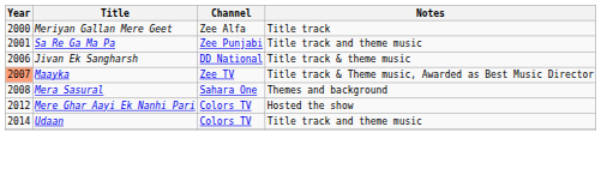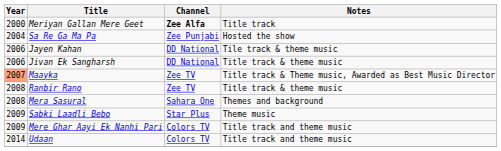 <table class="wikitable sortable">
 <tr>
 <th>Year</th>
 <th>Title</th>
 <th>Channel</th>
 <th>Notes</th>
 </tr>
 <tr>
 <td>2000</td>
 <td><em>Meriyan Gallan Mere Geet</em></td>
-<td>Zee Alfa</td>
+<td><strong>Zee Alfa</strong></td>
 <td>Title track</td>
 </tr>
 <tr>
-<td>2001</td>
+<td>2004</td>
 <td><em><a href='#'>Sa Re Ga Ma Pa</a></em></td>
 <td><a href='#'>Zee Punjabi</a></td>
-<td>Title track and theme music</td>
+<td>Hosted the show</td>
+</tr>
+<tr>
+<td>2006</td>
+<td><em>Jayen Kahan</em></td>
+<td><a href='#'>DD National</a></td>
+<td>Tile track & theme music</td>
 </tr>
 <tr>
 <td>2006</td>
 <td><em>Jivan Ek Sangharsh</em></td>
 <td><a href='#'>DD National</a></td>
 <td>Title track & theme music</td>
 </tr>
 <tr>
 <td style="background: lightsalmon;">2007</td>
 <td><em><a href='#'>Maayka</a></em></td>
 <td><a href='#'>Zee TV</a></td>
 <td>Title track & Theme music, Awarded as Best Music Director</td>
 </tr>
 <tr>
 <td>2008</td>
+<td><em><a href='#'>Ranbir Rano</a></em></td>
+<td><a href='#'>Zee TV</a></td>
+<td>Title track & theme music</td>
+</tr>
+<tr>
+<td>2008</td>
 <td><em><a href='#'>Mera Sasural</a></em></td>
 <td><a href='#'>Sahara One</a></td>
 <td>Themes and background</td>
 </tr>
 <tr>
-<td>2012</td>
+<td>2009</td>
+<td><em><a href='#'>Sabki Laadli Bebo</a></em></td>
+<td><a href='#'>Star Plus</a></td>
+<td>Theme music</td>
+</tr>
+<tr>
+<td>2009</td>
 <td><em><a href='#'>Mere Ghar Aayi Ek Nanhi Pari</a></em></td>
 <td><a href='#'>Colors TV</a></td>
-<td>Hosted the show</td>
+<td>Title track and theme music</td>
 </tr>
 <tr>
 <td>2014</td>
 <td><em><a href='#'>Udaan</a></em></td>
 <td><a href='#'>Colors TV</a></td>
 <td>Title track and theme music</td>
 </tr>
 <tr>
 </tr>
 </table>
